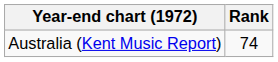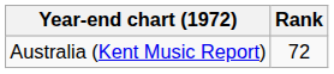 <table class="wikitable">
 <tr>
 <th>Year-end chart (1972)</th>
 <th>Rank</th>
 </tr>
 <tr>
 <td>Australia (<a href='#'>Kent Music Report</a>)</td>
-<td align="center">74</td>
+<td align="center">72</td>
 </tr>
 </table>
